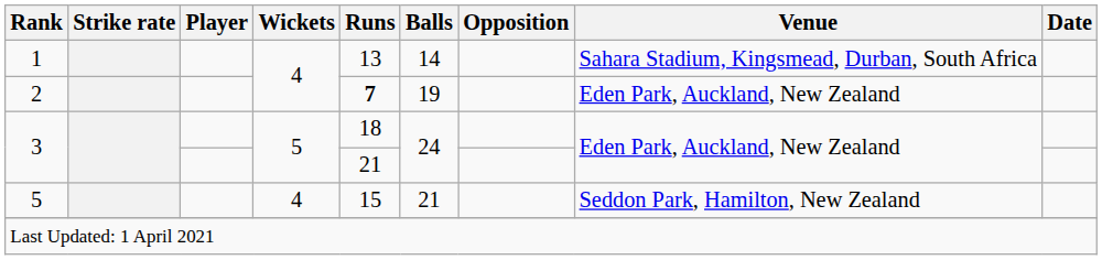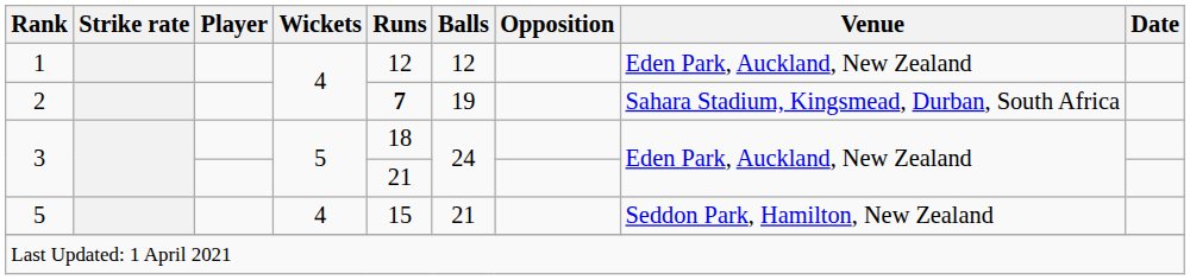 <table class="wikitable plainrowheaders sortable">
 <tr>
 <th scope=col>Rank</th>
 <th scope=col>Strike rate</th>
 <th scope=col>Player</th>
 <th scope=col>Wickets</th>
 <th scope=col>Runs</th>
 <th scope=col>Balls</th>
 <th scope=col>Opposition</th>
 <th scope=col>Venue</th>
 <th scope=col>Date</th>
 </tr>
 <tr>
 <td align=center>1</td>
 <th scope=row style=text-align:center;></th>
 <td></td>
 <td align=center rowspan=2>4</td>
-<td align=center>13</td>
-<td align=center>14</td>
+<td align=center>12</td>
+<td align=center>12</td>
 <td></td>
-<td><a href='#'>Sahara Stadium, Kingsmead</a>, <a href='#'>Durban</a>, South Africa</td>
+<td><a href='#'>Eden Park</a>, <a href='#'>Auckland</a>, New Zealand</td>
 <td></td>
 </tr>
 <tr>
 <td align=center>2</td>
 <th scope=row style=text-align:center;></th>
 <td></td>
 <td align=center><strong>7</strong></td>
 <td align=center>19</td>
 <td></td>
-<td><a href='#'>Eden Park</a>, <a href='#'>Auckland</a>, New Zealand</td>
+<td><a href='#'>Sahara Stadium, Kingsmead</a>, <a href='#'>Durban</a>, South Africa</td>
 <td> </td>
 </tr>
 <tr>
 <td align=center rowspan=2>3</td>
 <th scope=row style=text-align:center; rowspan=2></th>
 <td> </td>
 <td align=center rowspan=2>5</td>
 <td align=center>18</td>
 <td align=center rowspan=2>24</td>
 <td></td>
 <td rowspan=2><a href='#'>Eden Park</a>, <a href='#'>Auckland</a>, New Zealand</td>
 <td></td>
 </tr>
 <tr>
 <td> </td>
 <td align=center>21</td>
 <td></td>
 <td></td>
 </tr>
 <tr>
 <td align=center>5</td>
 <th scope=row style=text-align:center;></th>
 <td></td>
 <td align=center>4</td>
 <td align=center>15</td>
 <td align=center>21</td>
 <td></td>
 <td><a href='#'>Seddon Park</a>, <a href='#'>Hamilton</a>, New Zealand</td>
 <td></td>
 </tr>
 <tr>
 </tr>
 <tr class=sortbottom>
 <td colspan=9><small>Last Updated: 1 April 2021</small></td>
 </tr>
 </table>
